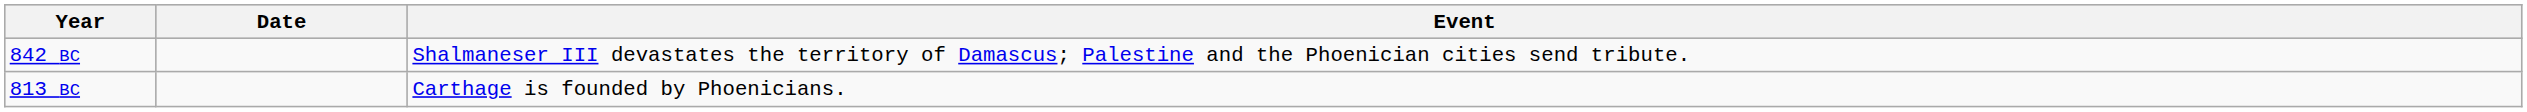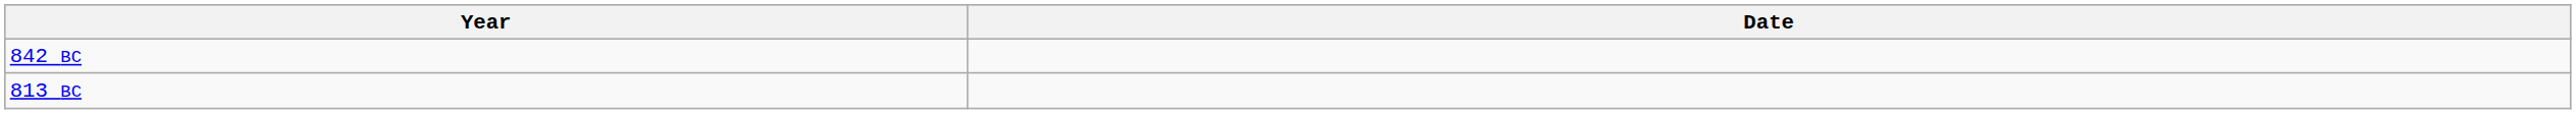 <table class="wikitable" width="100%">
 <tr>
 <th style="width:6%">Year</th>
 <th style="width:10%">Date</th>
-<th>Event</th>
 </tr>
 <tr>
 <td><a href='#'>842 <small>BC</small></a></td>
 <td></td>
-<td><a href='#'>Shalmaneser III</a> devastates the territory of <a href='#'>Damascus</a>; <a href='#'>Palestine</a> and the Phoenician cities send tribute.</td>
 </tr>
 <tr>
 <td><a href='#'>813 <small>BC</small></a></td>
 <td></td>
-<td><a href='#'>Carthage</a> is founded by Phoenicians.</td>
 </tr>
 </table>
